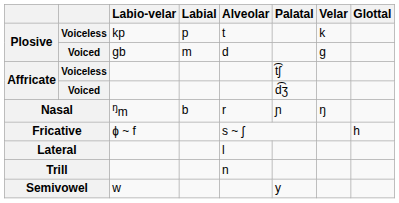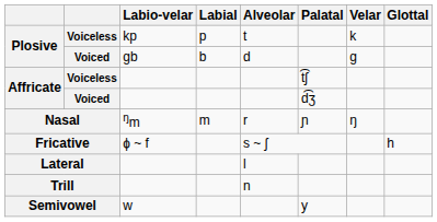 <table class="wikitable">
 <tr>
 <th></th>
 <th></th>
 <th>Labio-velar</th>
 <th>Labial</th>
 <th>Alveolar</th>
 <th>Palatal</th>
 <th>Velar</th>
 <th>Glottal</th>
 </tr>
 <tr>
 <th rowspan="2">Plosive</th>
 <th><small>Voiceless</small></th>
 <td>kp</td>
 <td>p</td>
 <td>t</td>
 <td></td>
 <td>k</td>
 <td></td>
 </tr>
 <tr>
 <th><small>Voiced</small></th>
 <td>gb</td>
-<td>m</td>
+<td>b</td>
 <td>d</td>
 <td></td>
 <td>g</td>
 <td></td>
 </tr>
 <tr>
 <th rowspan="2">Affricate</th>
 <th><small>Voiceless</small></th>
 <td></td>
 <td></td>
 <td></td>
 <td>t͡ʃ</td>
 <td></td>
 <td></td>
 </tr>
 <tr>
 <th><small>Voiced</small></th>
 <td></td>
 <td></td>
 <td></td>
 <td>d͡ʒ</td>
 <td></td>
 <td></td>
 </tr>
 <tr>
 <th colspan="2">Nasal</th>
 <td><sup>ŋ</sup>m</td>
-<td>b</td>
+<td>m</td>
 <td>r</td>
 <td>ɲ</td>
 <td>ŋ</td>
 <td></td>
 </tr>
 <tr>
 <th colspan="2">Fricative</th>
 <td>ɸ ~ f</td>
 <td></td>
 <td colspan="2">s ~ ʃ</td>
 <td></td>
 <td>h</td>
 </tr>
 <tr>
 <th colspan="2">Lateral</th>
 <td></td>
 <td></td>
 <td>l</td>
 <td></td>
 <td></td>
 <td></td>
 </tr>
 <tr>
 <th colspan="2">Trill</th>
 <td></td>
 <td></td>
 <td>n</td>
 <td></td>
 <td></td>
 <td></td>
 </tr>
 <tr>
 <th colspan="2">Semivowel</th>
 <td>w</td>
 <td></td>
 <td></td>
 <td>y</td>
 <td></td>
 <td></td>
 </tr>
 </table>
